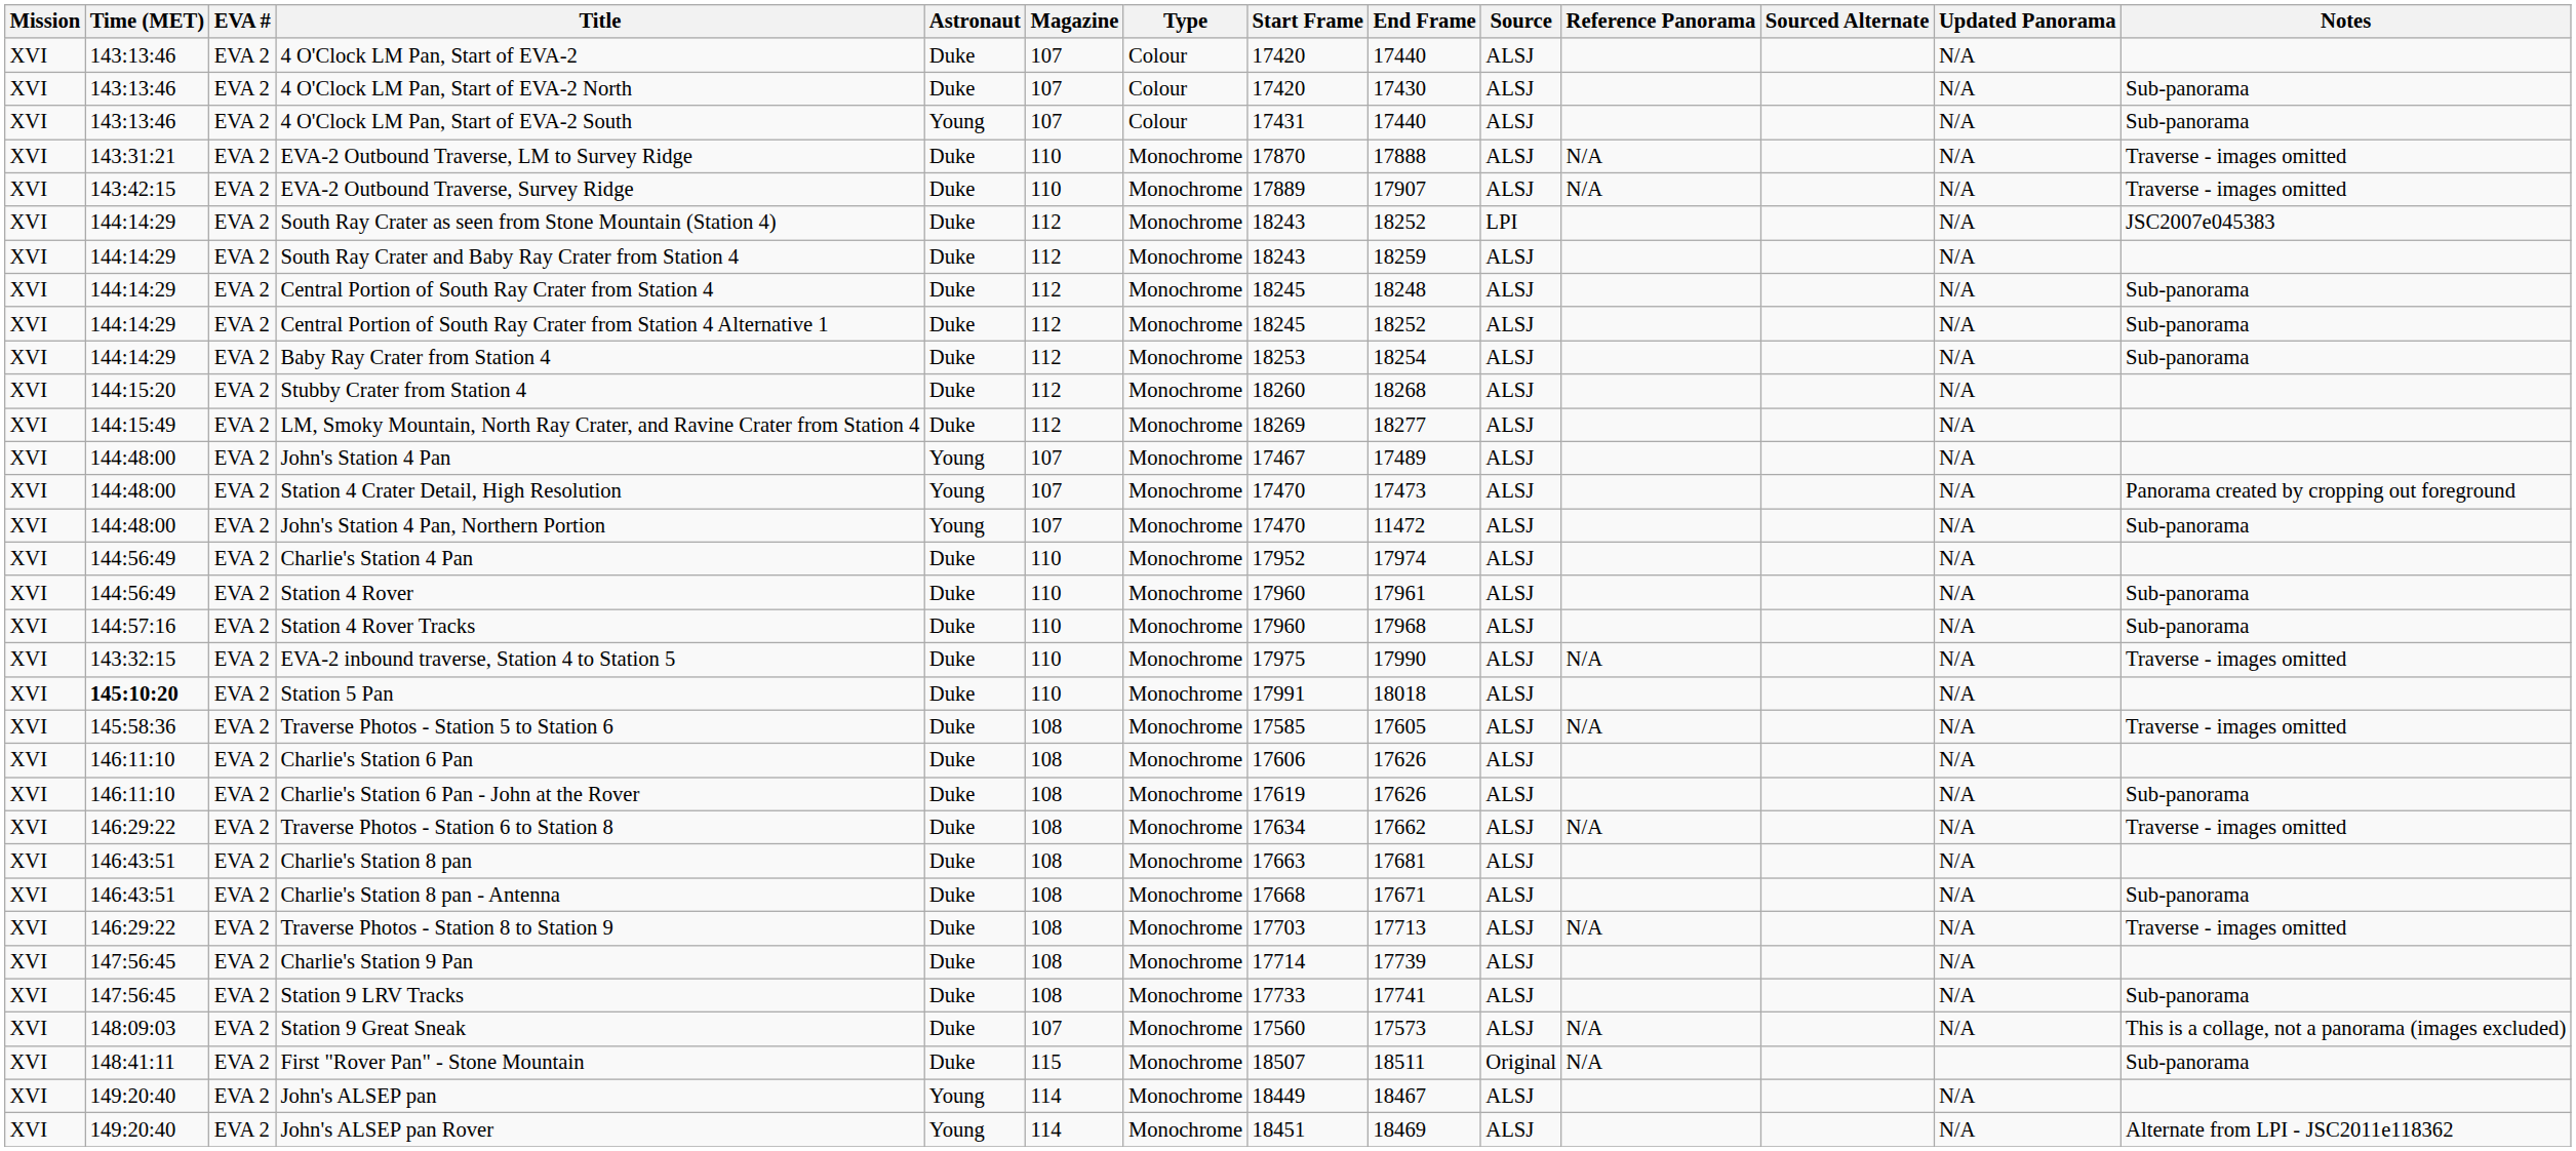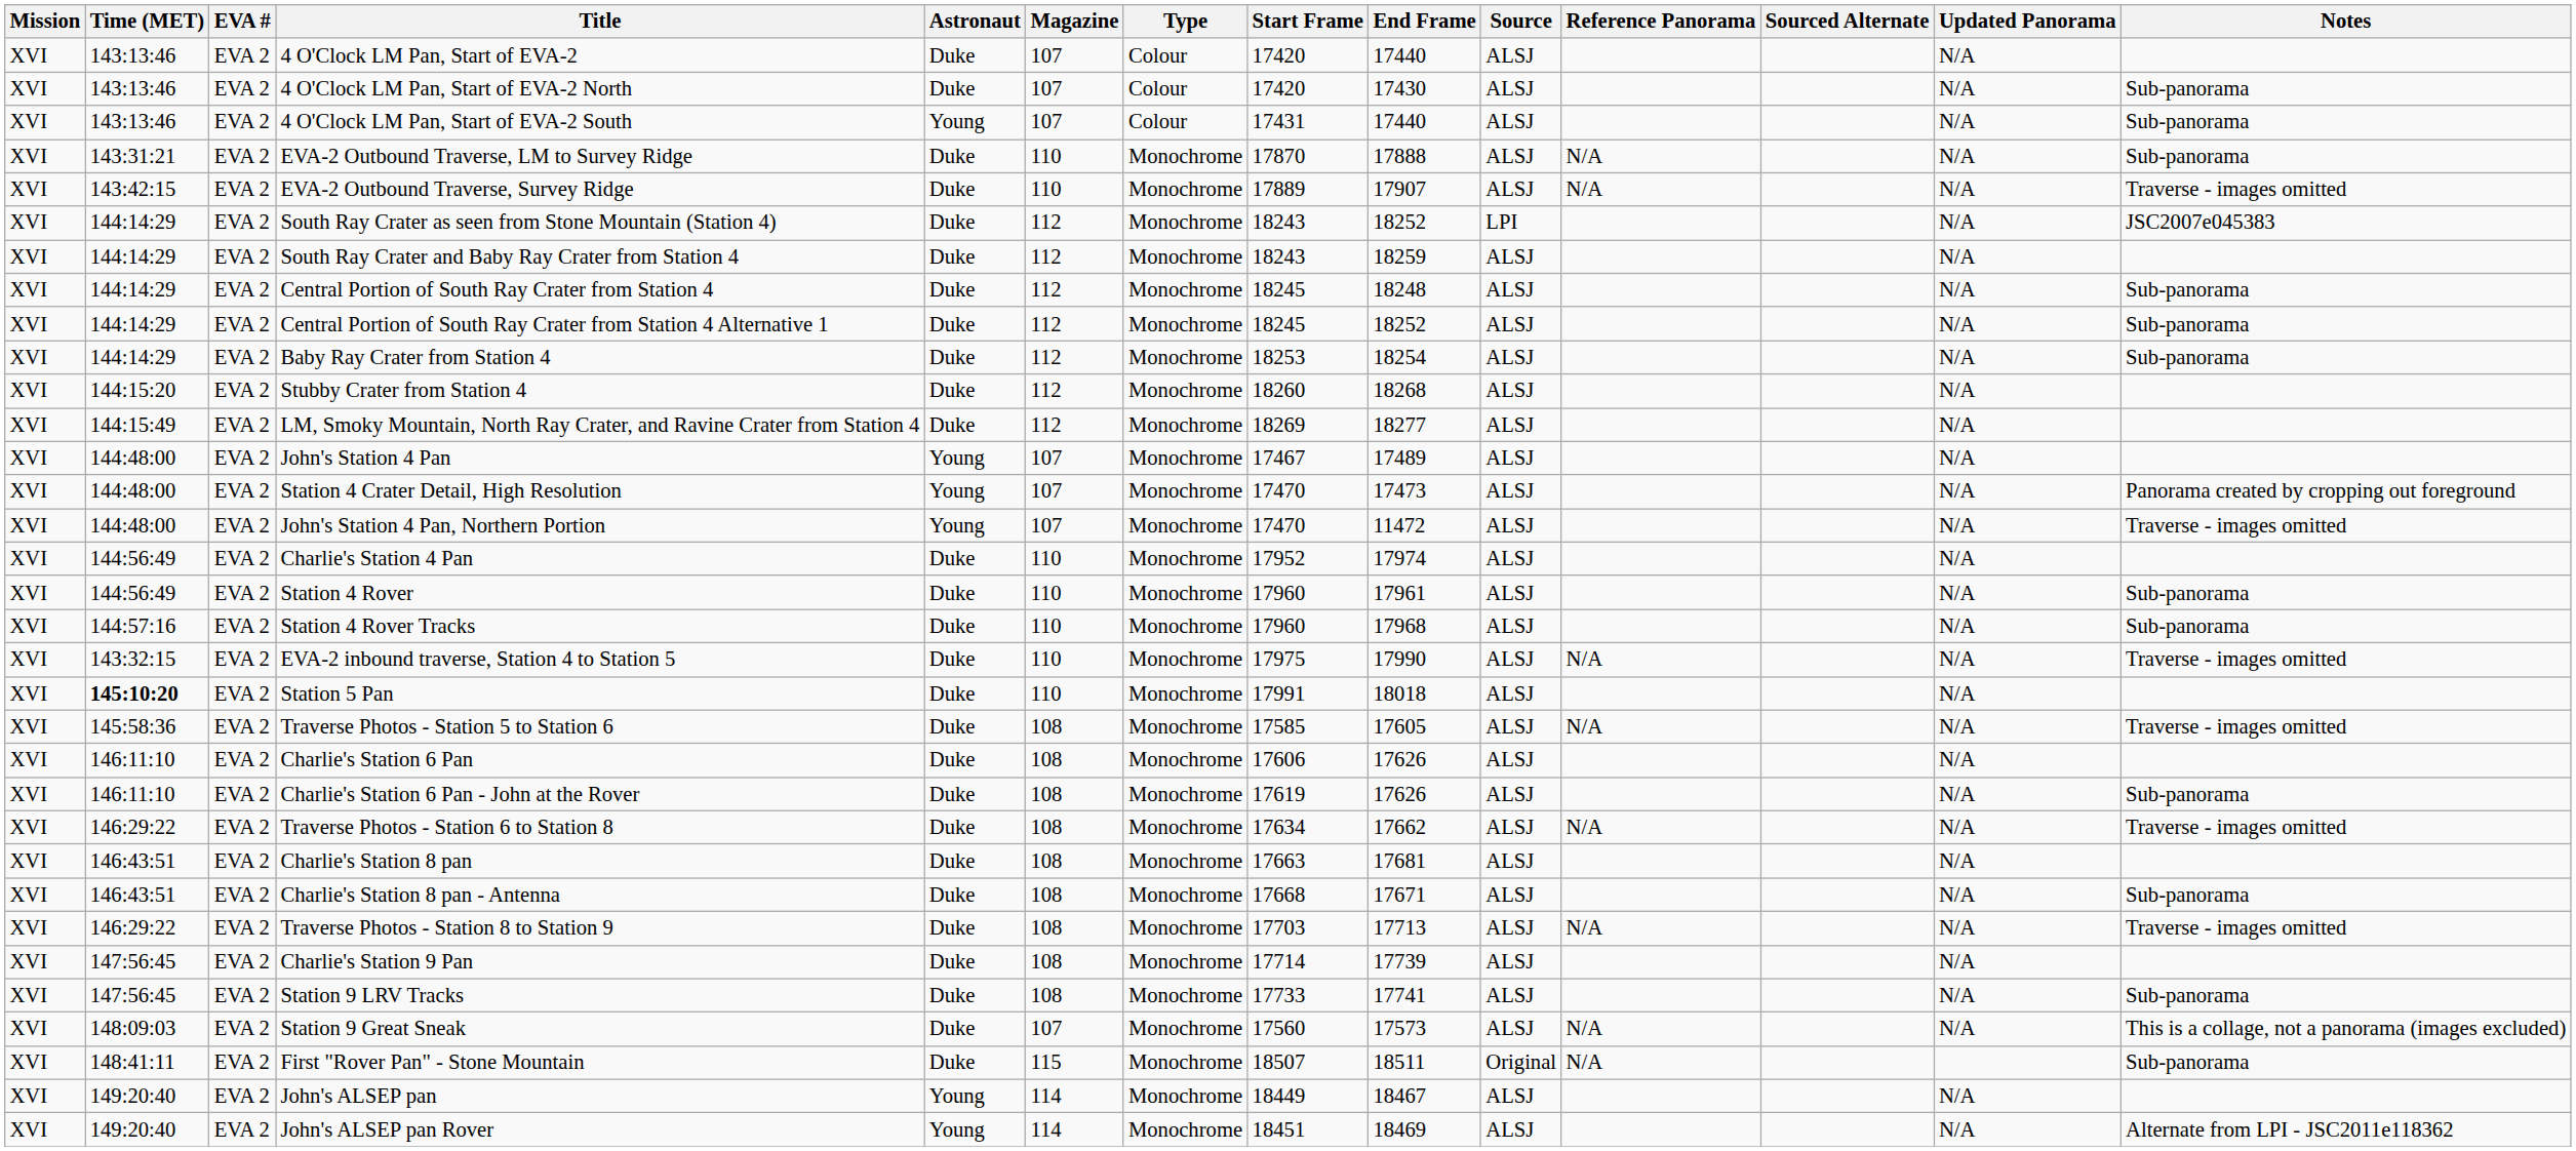 <table class="wikitable">
 <tr>
 <th>Mission</th>
 <th>Time (MET)</th>
 <th>EVA #</th>
 <th>Title</th>
 <th>Astronaut</th>
 <th>Magazine</th>
 <th>Type</th>
 <th>Start Frame</th>
 <th>End Frame</th>
 <th>Source</th>
 <th>Reference Panorama</th>
 <th>Sourced Alternate</th>
 <th>Updated Panorama</th>
 <th>Notes</th>
 </tr>
 <tr>
 <td>XVI</td>
 <td>143:13:46</td>
 <td>EVA 2</td>
 <td>4 O'Clock LM Pan, Start of EVA-2</td>
 <td>Duke</td>
 <td>107</td>
 <td>Colour</td>
 <td>17420</td>
 <td>17440</td>
 <td>ALSJ</td>
 <td></td>
 <td></td>
 <td>N/A</td>
 <td></td>
 </tr>
 <tr>
 <td>XVI</td>
 <td>143:13:46</td>
 <td>EVA 2</td>
 <td>4 O'Clock LM Pan, Start of EVA-2 North</td>
 <td>Duke</td>
 <td>107</td>
 <td>Colour</td>
 <td>17420</td>
 <td>17430</td>
 <td>ALSJ</td>
 <td></td>
 <td></td>
 <td>N/A</td>
 <td>Sub-panorama</td>
 </tr>
 <tr>
 <td>XVI</td>
 <td>143:13:46</td>
 <td>EVA 2</td>
 <td>4 O'Clock LM Pan, Start of EVA-2 South</td>
 <td>Young</td>
 <td>107</td>
 <td>Colour</td>
 <td>17431</td>
 <td>17440</td>
 <td>ALSJ</td>
 <td></td>
 <td></td>
 <td>N/A</td>
 <td>Sub-panorama</td>
 </tr>
 <tr>
 <td>XVI</td>
 <td>143:31:21</td>
 <td>EVA 2</td>
 <td>EVA-2 Outbound Traverse, LM to Survey Ridge</td>
 <td>Duke</td>
 <td>110</td>
 <td>Monochrome</td>
 <td>17870</td>
 <td>17888</td>
 <td>ALSJ</td>
 <td>N/A</td>
 <td></td>
 <td>N/A</td>
-<td>Traverse - images omitted</td>
+<td>Sub-panorama</td>
 </tr>
 <tr>
 <td>XVI</td>
 <td>143:42:15</td>
 <td>EVA 2</td>
 <td>EVA-2 Outbound Traverse, Survey Ridge</td>
 <td>Duke</td>
 <td>110</td>
 <td>Monochrome</td>
 <td>17889</td>
 <td>17907</td>
 <td>ALSJ</td>
 <td>N/A</td>
 <td></td>
 <td>N/A</td>
 <td>Traverse - images omitted</td>
 </tr>
 <tr>
 <td>XVI</td>
 <td>144:14:29</td>
 <td>EVA 2</td>
 <td>South Ray Crater as seen from Stone Mountain (Station 4)</td>
 <td>Duke</td>
 <td>112</td>
 <td>Monochrome</td>
 <td>18243</td>
 <td>18252</td>
 <td>LPI</td>
 <td></td>
 <td></td>
 <td>N/A</td>
 <td>JSC2007e045383</td>
 </tr>
 <tr>
 <td>XVI</td>
 <td>144:14:29</td>
 <td>EVA 2</td>
 <td>South Ray Crater and Baby Ray Crater from Station 4</td>
 <td>Duke</td>
 <td>112</td>
 <td>Monochrome</td>
 <td>18243</td>
 <td>18259</td>
 <td>ALSJ</td>
 <td></td>
 <td></td>
 <td>N/A</td>
 <td></td>
 </tr>
 <tr>
 <td>XVI</td>
 <td>144:14:29</td>
 <td>EVA 2</td>
 <td>Central Portion of South Ray Crater from Station 4</td>
 <td>Duke</td>
 <td>112</td>
 <td>Monochrome</td>
 <td>18245</td>
 <td>18248</td>
 <td>ALSJ</td>
 <td></td>
 <td></td>
 <td>N/A</td>
 <td>Sub-panorama</td>
 </tr>
 <tr>
 <td>XVI</td>
 <td>144:14:29</td>
 <td>EVA 2</td>
 <td>Central Portion of South Ray Crater from Station 4 Alternative 1</td>
 <td>Duke</td>
 <td>112</td>
 <td>Monochrome</td>
 <td>18245</td>
 <td>18252</td>
 <td>ALSJ</td>
 <td></td>
 <td></td>
 <td>N/A</td>
 <td>Sub-panorama</td>
 </tr>
 <tr>
 <td>XVI</td>
 <td>144:14:29</td>
 <td>EVA 2</td>
 <td>Baby Ray Crater from Station 4</td>
 <td>Duke</td>
 <td>112</td>
 <td>Monochrome</td>
 <td>18253</td>
 <td>18254</td>
 <td>ALSJ</td>
 <td></td>
 <td></td>
 <td>N/A</td>
 <td>Sub-panorama</td>
 </tr>
 <tr>
 <td>XVI</td>
 <td>144:15:20</td>
 <td>EVA 2</td>
 <td>Stubby Crater from Station 4</td>
 <td>Duke</td>
 <td>112</td>
 <td>Monochrome</td>
 <td>18260</td>
 <td>18268</td>
 <td>ALSJ</td>
 <td></td>
 <td></td>
 <td>N/A</td>
 <td></td>
 </tr>
 <tr>
 <td>XVI</td>
 <td>144:15:49</td>
 <td>EVA 2</td>
 <td>LM, Smoky Mountain, North Ray Crater, and Ravine Crater from Station 4</td>
 <td>Duke</td>
 <td>112</td>
 <td>Monochrome</td>
 <td>18269</td>
 <td>18277</td>
 <td>ALSJ</td>
 <td></td>
 <td></td>
 <td>N/A</td>
 <td></td>
 </tr>
 <tr>
 <td>XVI</td>
 <td>144:48:00</td>
 <td>EVA 2</td>
 <td>John's Station 4 Pan</td>
 <td>Young</td>
 <td>107</td>
 <td>Monochrome</td>
 <td>17467</td>
 <td>17489</td>
 <td>ALSJ</td>
 <td></td>
 <td></td>
 <td>N/A</td>
 <td></td>
 </tr>
 <tr>
 <td>XVI</td>
 <td>144:48:00</td>
 <td>EVA 2</td>
 <td>Station 4 Crater Detail, High Resolution</td>
 <td>Young</td>
 <td>107</td>
 <td>Monochrome</td>
 <td>17470</td>
 <td>17473</td>
 <td>ALSJ</td>
 <td></td>
 <td></td>
 <td>N/A</td>
 <td>Panorama created by cropping out foreground</td>
 </tr>
 <tr>
 <td>XVI</td>
 <td>144:48:00</td>
 <td>EVA 2</td>
 <td>John's Station 4 Pan, Northern Portion</td>
 <td>Young</td>
 <td>107</td>
 <td>Monochrome</td>
 <td>17470</td>
 <td>11472</td>
 <td>ALSJ</td>
 <td></td>
 <td></td>
 <td>N/A</td>
-<td>Sub-panorama</td>
+<td>Traverse - images omitted</td>
 </tr>
 <tr>
 <td>XVI</td>
 <td>144:56:49</td>
 <td>EVA 2</td>
 <td>Charlie's Station 4 Pan</td>
 <td>Duke</td>
 <td>110</td>
 <td>Monochrome</td>
 <td>17952</td>
 <td>17974</td>
 <td>ALSJ</td>
 <td></td>
 <td></td>
 <td>N/A</td>
 <td></td>
 </tr>
 <tr>
 <td>XVI</td>
 <td>144:56:49</td>
 <td>EVA 2</td>
 <td>Station 4 Rover</td>
 <td>Duke</td>
 <td>110</td>
 <td>Monochrome</td>
 <td>17960</td>
 <td>17961</td>
 <td>ALSJ</td>
 <td></td>
 <td></td>
 <td>N/A</td>
 <td>Sub-panorama</td>
 </tr>
 <tr>
 <td>XVI</td>
 <td>144:57:16</td>
 <td>EVA 2</td>
 <td>Station 4 Rover Tracks</td>
 <td>Duke</td>
 <td>110</td>
 <td>Monochrome</td>
 <td>17960</td>
 <td>17968</td>
 <td>ALSJ</td>
 <td></td>
 <td></td>
 <td>N/A</td>
 <td>Sub-panorama</td>
 </tr>
 <tr>
 <td>XVI</td>
 <td>143:32:15</td>
 <td>EVA 2</td>
 <td>EVA-2 inbound traverse, Station 4 to Station 5</td>
 <td>Duke</td>
 <td>110</td>
 <td>Monochrome</td>
 <td>17975</td>
 <td>17990</td>
 <td>ALSJ</td>
 <td>N/A</td>
 <td></td>
 <td>N/A</td>
 <td>Traverse - images omitted</td>
 </tr>
 <tr>
 <td>XVI</td>
 <td><strong>145:10:20</strong></td>
 <td>EVA 2</td>
 <td>Station 5 Pan</td>
 <td>Duke</td>
 <td>110</td>
 <td>Monochrome</td>
 <td>17991</td>
 <td>18018</td>
 <td>ALSJ</td>
 <td></td>
 <td></td>
 <td>N/A</td>
 <td></td>
 </tr>
 <tr>
 <td>XVI</td>
 <td>145:58:36</td>
 <td>EVA 2</td>
 <td>Traverse Photos - Station 5 to Station 6</td>
 <td>Duke</td>
 <td>108</td>
 <td>Monochrome</td>
 <td>17585</td>
 <td>17605</td>
 <td>ALSJ</td>
 <td>N/A</td>
 <td></td>
 <td>N/A</td>
 <td>Traverse - images omitted</td>
 </tr>
 <tr>
 <td>XVI</td>
 <td>146:11:10</td>
 <td>EVA 2</td>
 <td>Charlie's Station 6 Pan</td>
 <td>Duke</td>
 <td>108</td>
 <td>Monochrome</td>
 <td>17606</td>
 <td>17626</td>
 <td>ALSJ</td>
 <td></td>
 <td></td>
 <td>N/A</td>
 <td></td>
 </tr>
 <tr>
 <td>XVI</td>
 <td>146:11:10</td>
 <td>EVA 2</td>
 <td>Charlie's Station 6 Pan - John at the Rover</td>
 <td>Duke</td>
 <td>108</td>
 <td>Monochrome</td>
 <td>17619</td>
 <td>17626</td>
 <td>ALSJ</td>
 <td></td>
 <td></td>
 <td>N/A</td>
 <td>Sub-panorama</td>
 </tr>
 <tr>
 <td>XVI</td>
 <td>146:29:22</td>
 <td>EVA 2</td>
 <td>Traverse Photos - Station 6 to Station 8</td>
 <td>Duke</td>
 <td>108</td>
 <td>Monochrome</td>
 <td>17634</td>
 <td>17662</td>
 <td>ALSJ</td>
 <td>N/A</td>
 <td></td>
 <td>N/A</td>
 <td>Traverse - images omitted</td>
 </tr>
 <tr>
 <td>XVI</td>
 <td>146:43:51</td>
 <td>EVA 2</td>
 <td>Charlie's Station 8 pan</td>
 <td>Duke</td>
 <td>108</td>
 <td>Monochrome</td>
 <td>17663</td>
 <td>17681</td>
 <td>ALSJ</td>
 <td></td>
 <td></td>
 <td>N/A</td>
 <td></td>
 </tr>
 <tr>
 <td>XVI</td>
 <td>146:43:51</td>
 <td>EVA 2</td>
 <td>Charlie's Station 8 pan - Antenna</td>
 <td>Duke</td>
 <td>108</td>
 <td>Monochrome</td>
 <td>17668</td>
 <td>17671</td>
 <td>ALSJ</td>
 <td></td>
 <td></td>
 <td>N/A</td>
 <td>Sub-panorama</td>
 </tr>
 <tr>
 <td>XVI</td>
 <td>146:29:22</td>
 <td>EVA 2</td>
 <td>Traverse Photos - Station 8 to Station 9</td>
 <td>Duke</td>
 <td>108</td>
 <td>Monochrome</td>
 <td>17703</td>
 <td>17713</td>
 <td>ALSJ</td>
 <td>N/A</td>
 <td></td>
 <td>N/A</td>
 <td>Traverse - images omitted</td>
 </tr>
 <tr>
 <td>XVI</td>
 <td>147:56:45</td>
 <td>EVA 2</td>
 <td>Charlie's Station 9 Pan</td>
 <td>Duke</td>
 <td>108</td>
 <td>Monochrome</td>
 <td>17714</td>
 <td>17739</td>
 <td>ALSJ</td>
 <td></td>
 <td></td>
 <td>N/A</td>
 <td></td>
 </tr>
 <tr>
 <td>XVI</td>
 <td>147:56:45</td>
 <td>EVA 2</td>
 <td>Station 9 LRV Tracks</td>
 <td>Duke</td>
 <td>108</td>
 <td>Monochrome</td>
 <td>17733</td>
 <td>17741</td>
 <td>ALSJ</td>
 <td></td>
 <td></td>
 <td>N/A</td>
 <td>Sub-panorama</td>
 </tr>
 <tr>
 <td>XVI</td>
 <td>148:09:03</td>
 <td>EVA 2</td>
 <td>Station 9 Great Sneak</td>
 <td>Duke</td>
 <td>107</td>
 <td>Monochrome</td>
 <td>17560</td>
 <td>17573</td>
 <td>ALSJ</td>
 <td>N/A</td>
 <td></td>
 <td>N/A</td>
 <td>This is a collage, not a panorama (images excluded)</td>
 </tr>
 <tr>
 <td>XVI</td>
 <td>148:41:11</td>
 <td>EVA 2</td>
 <td>First "Rover Pan" - Stone Mountain</td>
 <td>Duke</td>
 <td>115</td>
 <td>Monochrome</td>
 <td>18507</td>
 <td>18511</td>
 <td>Original</td>
 <td>N/A</td>
 <td></td>
 <td></td>
 <td>Sub-panorama</td>
 </tr>
 <tr>
 <td>XVI</td>
 <td>149:20:40</td>
 <td>EVA 2</td>
 <td>John's ALSEP pan</td>
 <td>Young</td>
 <td>114</td>
 <td>Monochrome</td>
 <td>18449</td>
 <td>18467</td>
 <td>ALSJ</td>
 <td></td>
 <td></td>
 <td>N/A</td>
 <td></td>
 </tr>
 <tr>
 <td>XVI</td>
 <td>149:20:40</td>
 <td>EVA 2</td>
 <td>John's ALSEP pan Rover</td>
 <td>Young</td>
 <td>114</td>
 <td>Monochrome</td>
 <td>18451</td>
 <td>18469</td>
 <td>ALSJ</td>
 <td></td>
 <td></td>
 <td>N/A</td>
 <td>Alternate from LPI - JSC2011e118362</td>
 </tr>
 </table>
